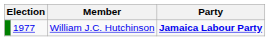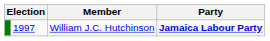 <table class="wikitable">
 <tr>
 <th colspan="2">Election</th>
 <th>Member</th>
 <th>Party</th>
 </tr>
 <tr>
 <td style="background-color: green"></td>
-<td><a href='#'>1977</a></td>
+<td><a href='#'>1997</a></td>
 <td><a href='#'>William J.C. Hutchinson</a></td>
 <td><strong><a href='#'>Jamaica Labour Party</a></strong></td>
 </tr>
 </table>
